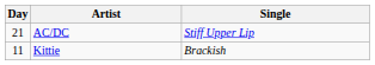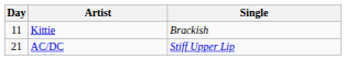 <table class="wikitable" border="1">
 <tr>
 <th>Day</th>
 <th width="200">Artist</th>
 <th width="250">Single</th>
 </tr>
 <tr>
+<td align="center">11</td>
+<td><a href='#'>Kittie</a></td>
+<td><em>Brackish</em></td>
+</tr>
+<tr>
 <td align="center">21</td>
 <td><a href='#'>AC/DC</a></td>
 <td><em><a href='#'>Stiff Upper Lip</a></em></td>
 </tr>
-<tr>
-<td align="center">11</td>
-<td><a href='#'>Kittie</a></td>
-<td><em>Brackish</em></td>
-</tr>
 </table>
